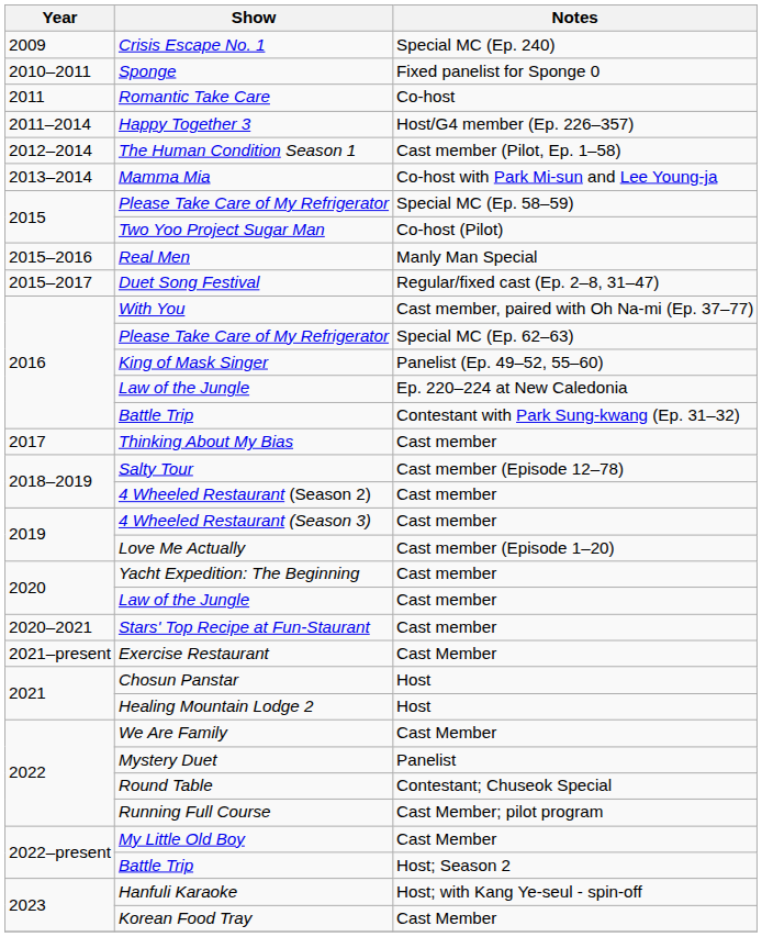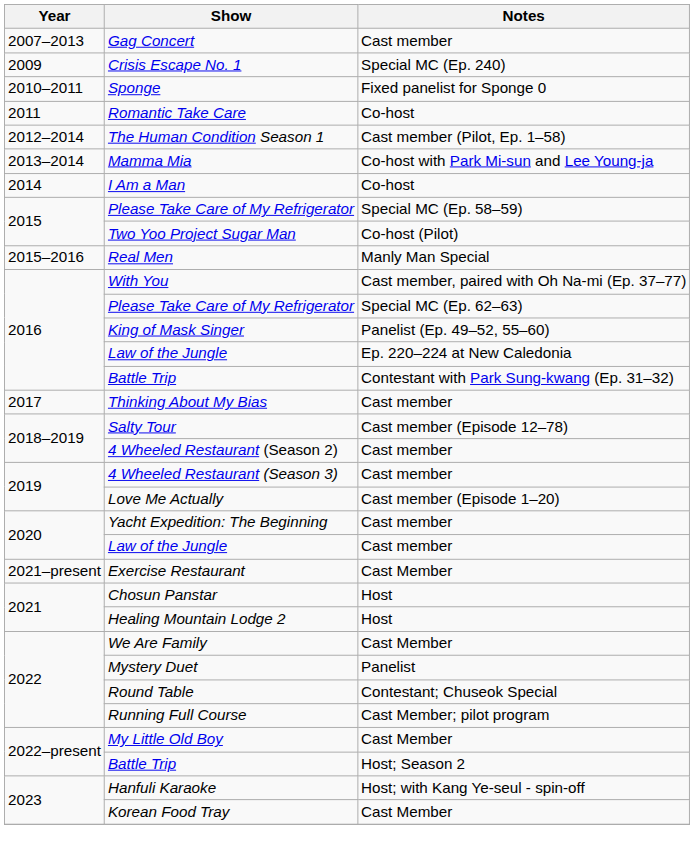 <table class="wikitable">
 <tr>
 <th>Year</th>
 <th>Show</th>
 <th>Notes</th>
+</tr>
+<tr>
+<td>2007–2013</td>
+<td><em><a href='#'>Gag Concert</a></em></td>
+<td>Cast member</td>
 </tr>
 <tr>
 <td>2009</td>
 <td><em><a href='#'>Crisis Escape No. 1</a></em></td>
 <td>Special MC (Ep. 240)</td>
 </tr>
 <tr>
 <td>2010–2011</td>
 <td><em><a href='#'>Sponge</a></em></td>
 <td>Fixed panelist for Sponge 0</td>
 </tr>
 <tr>
 <td>2011</td>
 <td><em><a href='#'>Romantic Take Care</a></em></td>
 <td>Co-host</td>
 </tr>
 <tr>
-<td>2011–2014</td>
-<td><em><a href='#'>Happy Together 3</a></em></td>
-<td>Host/G4 member (Ep. 226–357)</td>
-</tr>
-<tr>
 <td>2012–2014</td>
 <td><em><a href='#'>The Human Condition</a> Season 1</em></td>
 <td>Cast member (Pilot, Ep. 1–58)</td>
 </tr>
 <tr>
 <td>2013–2014</td>
 <td><em><a href='#'>Mamma Mia</a></em></td>
 <td>Co-host with <a href='#'>Park Mi-sun</a> and <a href='#'>Lee Young-ja</a></td>
+</tr>
+<tr>
+<td>2014</td>
+<td><em><a href='#'>I Am a Man</a></em></td>
+<td>Co-host</td>
 </tr>
 <tr>
 <td rowspan="2">2015</td>
 <td><em><a href='#'>Please Take Care of My Refrigerator</a></em></td>
 <td>Special MC (Ep. 58–59)</td>
 </tr>
 <tr>
 <td><em><a href='#'>Two Yoo Project Sugar Man</a></em></td>
 <td>Co-host (Pilot)</td>
 </tr>
 <tr>
 <td>2015–2016</td>
 <td><em><a href='#'>Real Men</a></em></td>
 <td>Manly Man Special</td>
-</tr>
-<tr>
-<td>2015–2017</td>
-<td><em><a href='#'>Duet Song Festival</a></em></td>
-<td>Regular/fixed cast (Ep. 2–8, 31–47)</td>
 </tr>
 <tr>
 <td rowspan="5">2016</td>
 <td><em><a href='#'>With You</a></em></td>
 <td>Cast member, paired with Oh Na-mi (Ep. 37–77)</td>
 </tr>
 <tr>
 <td><em><a href='#'>Please Take Care of My Refrigerator</a></em></td>
 <td>Special MC (Ep. 62–63)</td>
 </tr>
 <tr>
 <td><em><a href='#'>King of Mask Singer</a></em></td>
 <td>Panelist (Ep. 49–52, 55–60)</td>
 </tr>
 <tr>
 <td><em><a href='#'>Law of the Jungle</a></em></td>
 <td>Ep. 220–224 at New Caledonia</td>
 </tr>
 <tr>
 <td><em><a href='#'>Battle Trip</a></em></td>
 <td>Contestant with <a href='#'>Park Sung-kwang</a> (Ep. 31–32)</td>
 </tr>
 <tr>
 <td>2017</td>
 <td><em><a href='#'>Thinking About My Bias</a></em></td>
 <td>Cast member</td>
 </tr>
 <tr>
 <td rowspan=2>2018–2019</td>
 <td><em><a href='#'>Salty Tour</a></em></td>
 <td>Cast member (Episode 12–78)</td>
 </tr>
 <tr>
 <td><em><a href='#'>4 Wheeled Restaurant</a></em> (Season 2)</td>
 <td>Cast member</td>
 </tr>
 <tr>
 <td rowspan="2">2019</td>
 <td><em><a href='#'>4 Wheeled Restaurant</a> (Season 3)</em></td>
 <td>Cast member</td>
 </tr>
 <tr>
 <td><em>Love Me Actually</em></td>
 <td>Cast member (Episode 1–20)</td>
 </tr>
 <tr>
 <td rowspan=2>2020</td>
 <td><em>Yacht Expedition: The Beginning</em></td>
 <td>Cast member</td>
 </tr>
 <tr>
 <td><em><a href='#'>Law of the Jungle</a></em></td>
 <td>Cast member</td>
 </tr>
 <tr>
-<td>2020–2021</td>
-<td><em><a href='#'>Stars' Top Recipe at Fun-Staurant</a></em></td>
-<td>Cast member</td>
-</tr>
-<tr>
 <td>2021–present</td>
 <td><em>Exercise Restaurant</em></td>
 <td>Cast Member</td>
 </tr>
 <tr>
 <td rowspan="2">2021</td>
 <td><em>Chosun Panstar</em></td>
 <td>Host</td>
 </tr>
 <tr>
 <td><em>Healing Mountain Lodge 2</em></td>
 <td>Host</td>
 </tr>
 <tr>
 <td rowspan=4>2022</td>
 <td><em>We Are Family</em></td>
 <td>Cast Member</td>
 </tr>
 <tr>
 <td><em>Mystery Duet</em></td>
 <td>Panelist</td>
 </tr>
 <tr>
 <td><em>Round Table</em></td>
 <td>Contestant; Chuseok Special</td>
 </tr>
 <tr>
 <td><em>Running Full Course</em></td>
 <td>Cast Member; pilot program</td>
 </tr>
 <tr>
 <td rowspan=2>2022–present</td>
 <td><em><a href='#'>My Little Old Boy</a></em></td>
 <td>Cast Member</td>
 </tr>
 <tr>
 <td><em><a href='#'>Battle Trip</a></em></td>
 <td>Host; Season 2</td>
 </tr>
 <tr>
 <td rowspan=2>2023</td>
 <td><em>Hanfuli Karaoke</em></td>
 <td>Host; with Kang Ye-seul - spin-off</td>
 </tr>
 <tr>
 <td><em>Korean Food Tray</em></td>
 <td>Cast Member</td>
 </tr>
 <tr>
 </tr>
 </table>
